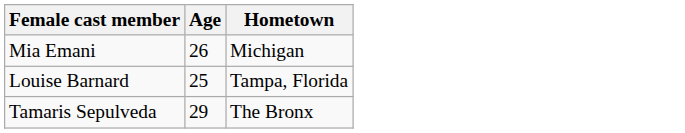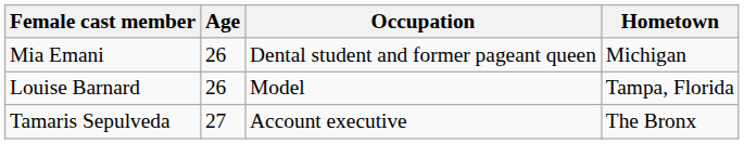 <table class="wikitable sortable" style="font-size:100%; white-space:nowrap">
 <tr>
 <th>Female cast member</th>
 <th>Age</th>
+<th>Occupation</th>
 <th>Hometown</th>
 </tr>
 <tr>
 <td>Mia Emani</td>
 <td>26</td>
+<td>Dental student and former pageant queen</td>
 <td>Michigan</td>
 </tr>
 <tr>
 <td>Louise Barnard</td>
-<td>25</td>
+<td>26</td>
+<td>Model</td>
 <td>Tampa, Florida</td>
 </tr>
 <tr>
 <td>Tamaris Sepulveda</td>
-<td>29</td>
+<td>27</td>
+<td>Account executive</td>
 <td>The Bronx</td>
 </tr>
 </table>
